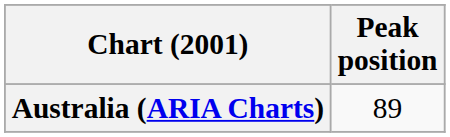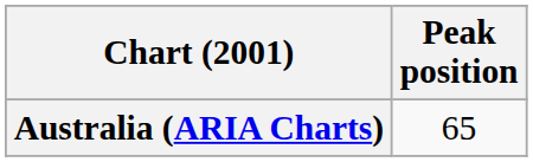 <table class="wikitable sortable plainrowheaders" style="text-align:center">
 <tr>
 <th scope="col">Chart (2001)</th>
 <th scope="col">Peak<br>position</th>
 </tr>
 <tr>
 <th scope="row">Australia (<a href='#'>ARIA Charts</a>)</th>
-<td>89</td>
+<td>65</td>
 </tr>
 </table>
